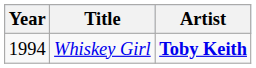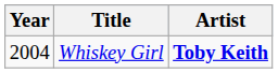 <table class="wikitable">
 <tr style="background:#b0c4de; text-align:center;">
 <th>Year</th>
 <th>Title</th>
 <th>Artist</th>
 </tr>
 <tr>
-<td>1994</td>
+<td>2004</td>
 <td><em><a href='#'>Whiskey Girl</a></em></td>
 <td><strong><a href='#'>Toby Keith</a></strong></td>
 </tr>
 </table>
